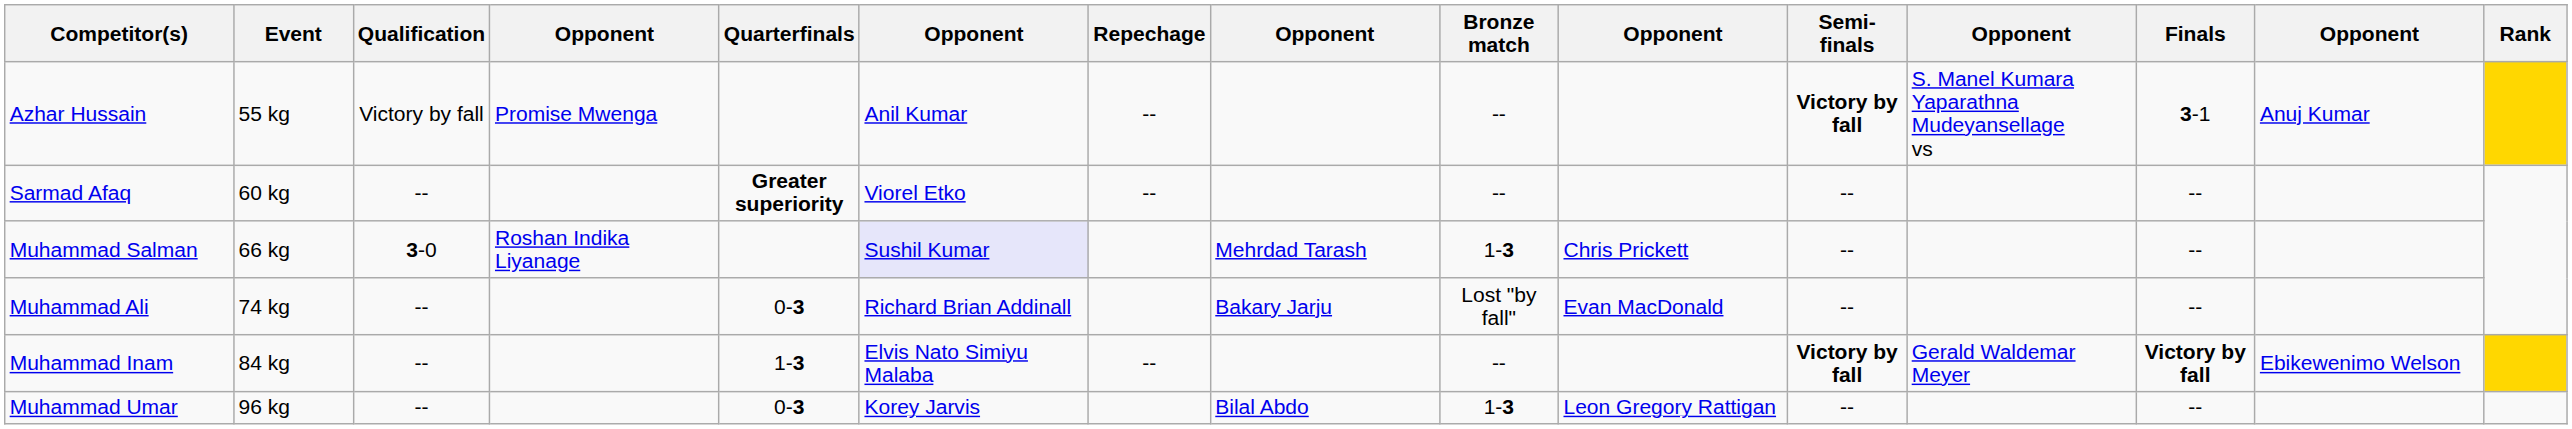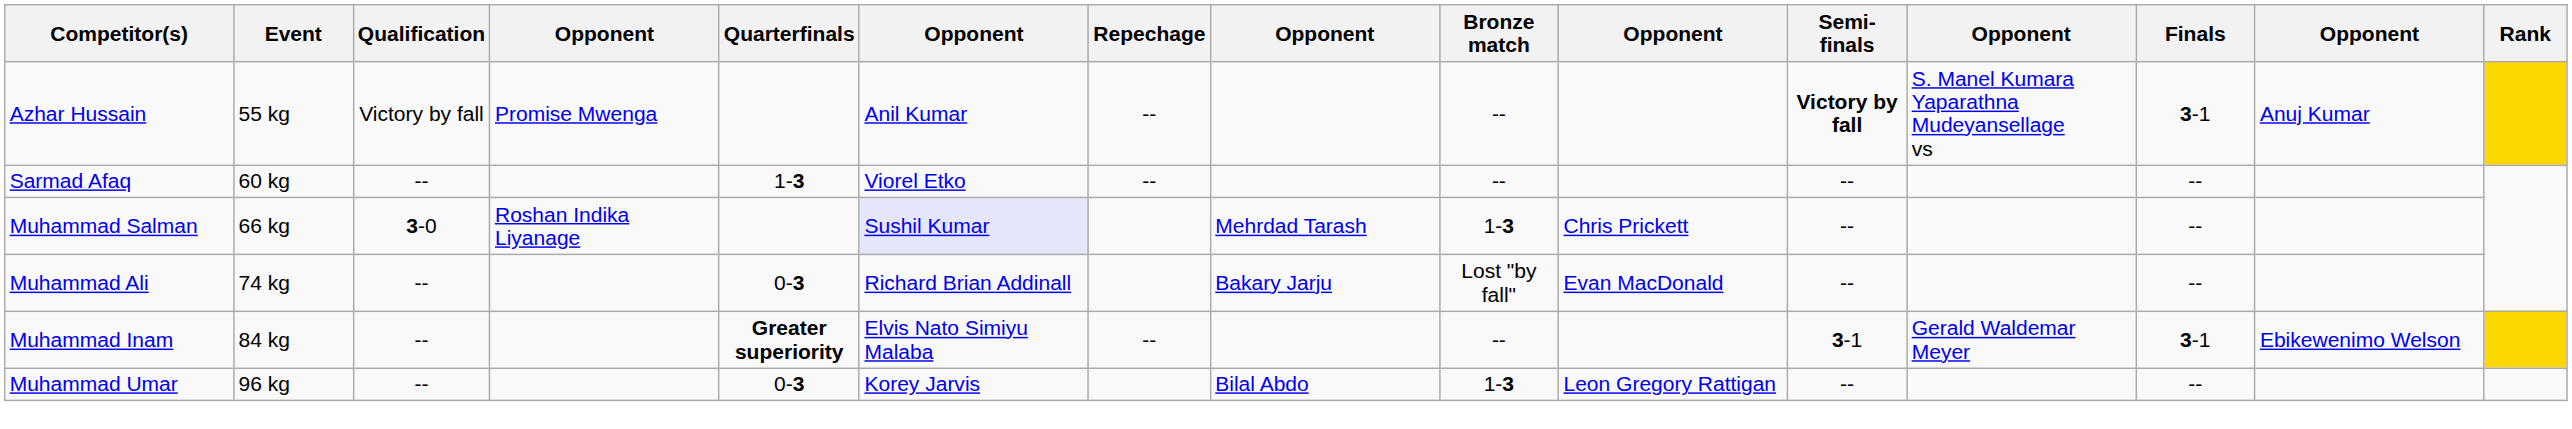 <table class=wikitable style="font-size:90%">
 <tr>
 <th width=150>Competitor(s)</th>
 <th width=75>Event</th>
 <th width=75>Qualification</th>
 <th width=150>Opponent</th>
 <th width=75>Quarterfinals</th>
 <th width=150>Opponent</th>
 <th width=75>Repechage</th>
 <th width=150>Opponent</th>
 <th width=75>Bronze match</th>
 <th width=150>Opponent</th>
 <th width=75>Semi-finals</th>
 <th width=150>Opponent</th>
 <th width=75>Finals</th>
 <th width=150>Opponent</th>
 <th rowspan=1 width=50>Rank</th>
 </tr>
 <tr>
 <td><a href='#'>Azhar Hussain</a></td>
 <td>55 kg</td>
 <td align="center">Victory by fall</td>
 <td> <a href='#'>Promise Mwenga</a></td>
 <td align="center"></td>
 <td> <a href='#'>Anil Kumar</a></td>
 <td align="center">--</td>
 <td></td>
 <td align="center">--</td>
 <td></td>
 <td align="center"><strong>Victory by fall</strong></td>
 <td> <a href='#'>S. Manel Kumara Yaparathna Mudeyansellage</a><br>vs</td>
 <td align="center"><strong>3</strong>-1</td>
 <td> <a href='#'>Anuj Kumar</a></td>
 <td align=center bgcolor=gold></td>
 </tr>
 <tr>
 <td><a href='#'>Sarmad Afaq</a></td>
 <td>60 kg</td>
 <td align="center">--</td>
 <td></td>
-<td align="center"><strong>Greater superiority</strong></td>
+<td align="center">1-<strong>3</strong></td>
 <td> <a href='#'>Viorel Etko</a></td>
 <td align="center">--</td>
 <td></td>
 <td align="center">--</td>
 <td></td>
 <td align="center">--</td>
 <td></td>
 <td align="center">--</td>
 <td></td>
 </tr>
 <tr>
 <td><a href='#'>Muhammad Salman</a></td>
 <td>66 kg</td>
 <td align="center"><strong>3</strong>-0</td>
 <td> <a href='#'>Roshan Indika Liyanage</a></td>
 <td align="center"></td>
 <td style="background: lavender;"> <a href='#'>Sushil Kumar</a></td>
 <td align="center"></td>
 <td> <a href='#'>Mehrdad Tarash</a></td>
 <td align="center">1-<strong>3</strong></td>
 <td> <a href='#'>Chris Prickett</a></td>
 <td align="center">--</td>
 <td></td>
 <td align="center">--</td>
 <td></td>
 </tr>
 <tr>
 <td><a href='#'>Muhammad Ali</a></td>
 <td>74 kg</td>
 <td align="center">--</td>
 <td></td>
 <td align="center">0-<strong>3</strong></td>
 <td> <a href='#'>Richard Brian Addinall</a></td>
 <td align="center"></td>
 <td> <a href='#'>Bakary Jarju</a></td>
 <td align="center">Lost "by fall"</td>
 <td> <a href='#'>Evan MacDonald</a></td>
 <td align="center">--</td>
 <td></td>
 <td align="center">--</td>
 <td></td>
 </tr>
 <tr>
 <td><a href='#'>Muhammad Inam</a></td>
 <td>84 kg</td>
 <td align="center">--</td>
 <td></td>
-<td align="center">1-<strong>3</strong></td>
+<td align="center"><strong>Greater superiority</strong></td>
 <td> <a href='#'>Elvis Nato Simiyu Malaba</a></td>
 <td align="center">--</td>
 <td></td>
 <td align="center">--</td>
 <td></td>
-<td align="center"><strong>Victory by fall</strong></td>
+<td align="center"><strong>3</strong>-1</td>
 <td> <a href='#'>Gerald Waldemar Meyer</a></td>
-<td align="center"><strong>Victory by fall</strong></td>
+<td align="center"><strong>3</strong>-1</td>
 <td> <a href='#'>Ebikewenimo Welson</a></td>
 <td align=center bgcolor=gold></td>
 </tr>
 <tr>
 <td><a href='#'>Muhammad Umar</a></td>
 <td>96 kg</td>
 <td align="center">--</td>
 <td></td>
 <td align="center">0-<strong>3</strong></td>
 <td> <a href='#'>Korey Jarvis</a></td>
 <td align="center"></td>
 <td> <a href='#'>Bilal Abdo</a></td>
 <td align="center">1-<strong>3</strong></td>
 <td> <a href='#'>Leon Gregory Rattigan</a></td>
 <td align="center">--</td>
 <td></td>
 <td align="center">--</td>
 <td></td>
 </tr>
 </table>
